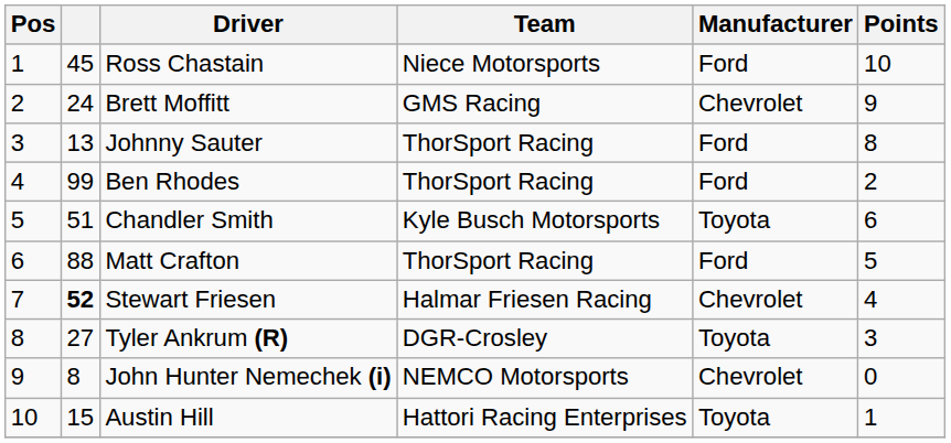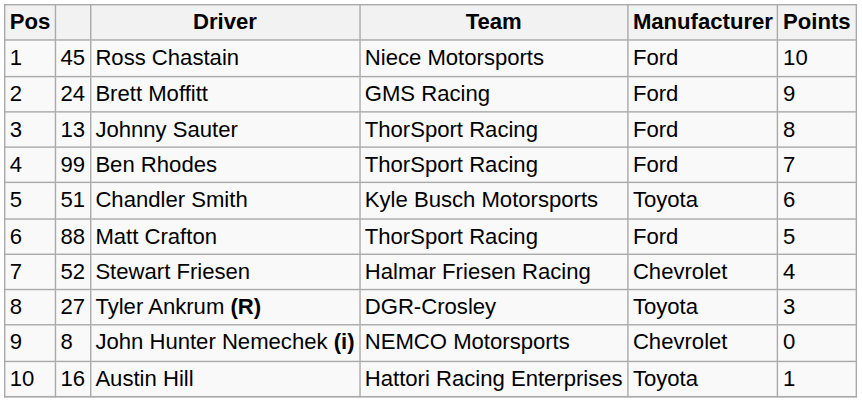 <table class="wikitable" style="font-size:98%">
 <tr>
 <th>Pos</th>
 <th></th>
 <th>Driver</th>
 <th>Team</th>
 <th>Manufacturer</th>
 <th>Points</th>
 </tr>
 <tr>
 <td>1</td>
 <td>45</td>
 <td>Ross Chastain</td>
 <td>Niece Motorsports</td>
 <td>Ford</td>
 <td>10</td>
 </tr>
 <tr>
 <td>2</td>
 <td>24</td>
 <td>Brett Moffitt</td>
 <td>GMS Racing</td>
-<td>Chevrolet</td>
+<td>Ford</td>
 <td>9</td>
 </tr>
 <tr>
 <td>3</td>
 <td>13</td>
 <td>Johnny Sauter</td>
 <td>ThorSport Racing</td>
 <td>Ford</td>
 <td>8</td>
 </tr>
 <tr>
 <td>4</td>
 <td>99</td>
 <td>Ben Rhodes</td>
 <td>ThorSport Racing</td>
 <td>Ford</td>
-<td>2</td>
+<td>7</td>
 </tr>
 <tr>
 <td>5</td>
 <td>51</td>
 <td>Chandler Smith</td>
 <td>Kyle Busch Motorsports</td>
 <td>Toyota</td>
 <td>6</td>
 </tr>
 <tr>
 <td>6</td>
 <td>88</td>
 <td>Matt Crafton</td>
 <td>ThorSport Racing</td>
 <td>Ford</td>
 <td>5</td>
 </tr>
 <tr>
 <td>7</td>
-<td><strong>52</strong></td>
+<td>52</td>
 <td>Stewart Friesen</td>
 <td>Halmar Friesen Racing</td>
 <td>Chevrolet</td>
 <td>4</td>
 </tr>
 <tr>
 <td>8</td>
 <td>27</td>
 <td>Tyler Ankrum <strong>(R)</strong></td>
 <td>DGR-Crosley</td>
 <td>Toyota</td>
 <td>3</td>
 </tr>
 <tr>
 <td>9</td>
 <td>8</td>
 <td>John Hunter Nemechek <strong>(i)</strong></td>
 <td>NEMCO Motorsports</td>
 <td>Chevrolet</td>
 <td>0</td>
 </tr>
 <tr>
 <td>10</td>
-<td>15</td>
+<td>16</td>
 <td>Austin Hill</td>
 <td>Hattori Racing Enterprises</td>
 <td>Toyota</td>
 <td>1</td>
 </tr>
 <tr>
 </tr>
 </table>
